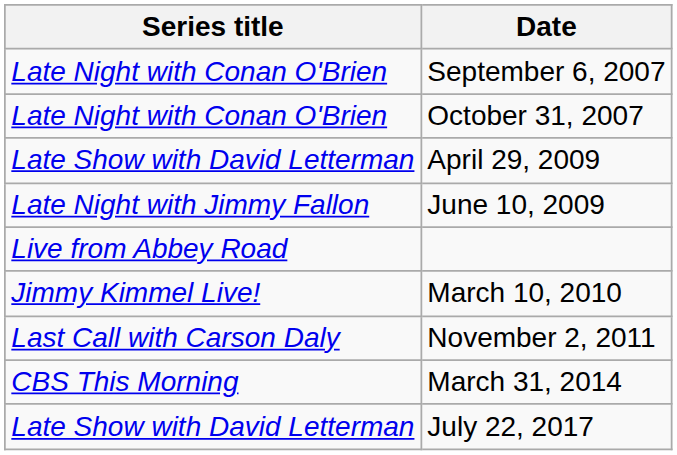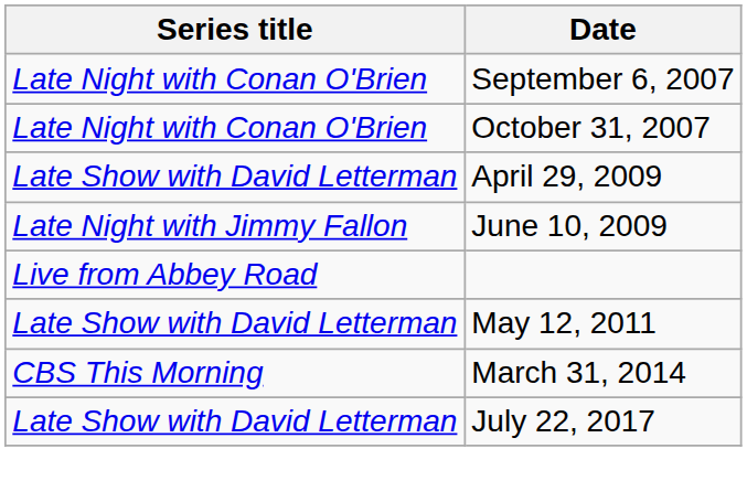 <table class="wikitable">
 <tr>
 <th>Series title</th>
 <th>Date</th>
 </tr>
 <tr>
 <td><em><a href='#'>Late Night with Conan O'Brien</a></em></td>
 <td>September 6, 2007</td>
 </tr>
 <tr>
 <td><em><a href='#'>Late Night with Conan O'Brien</a></em></td>
 <td>October 31, 2007</td>
 </tr>
 <tr>
 <td><em><a href='#'>Late Show with David Letterman</a></em></td>
 <td>April 29, 2009</td>
 </tr>
 <tr>
 <td><em><a href='#'>Late Night with Jimmy Fallon</a></em></td>
 <td>June 10, 2009</td>
 </tr>
 <tr>
 <td><em><a href='#'>Live from Abbey Road</a></em></td>
 <td></td>
 </tr>
 <tr>
-<td><em><a href='#'>Jimmy Kimmel Live!</a></em></td>
-<td>March 10, 2010</td>
-</tr>
-<tr>
-<td><em><a href='#'>Last Call with Carson Daly</a></em></td>
-<td>November 2, 2011</td>
+<td><em><a href='#'>Late Show with David Letterman</a></em></td>
+<td>May 12, 2011</td>
 </tr>
 <tr>
 <td><em><a href='#'>CBS This Morning</a></em></td>
 <td>March 31, 2014</td>
 </tr>
 <tr>
 <td><em><a href='#'>Late Show with David Letterman</a></em></td>
 <td>July 22, 2017</td>
 </tr>
 </table>
